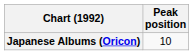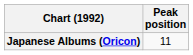 <table class="wikitable plainrowheaders" style="text-align:center">
 <tr>
 <th scope="col">Chart (1992)</th>
 <th scope="col">Peak<br> position</th>
 </tr>
 <tr>
 <th scope="row">Japanese Albums (<a href='#'>Oricon</a>)</th>
-<td>10</td>
+<td>11</td>
 </tr>
 </table>
